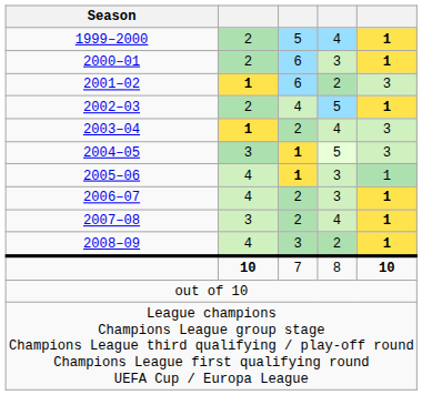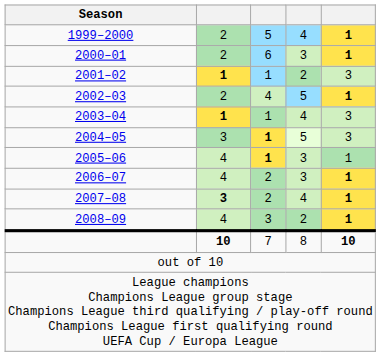 <table class="wikitable sortable" style="text-align:center;font-size:90%;float:right;margin-left:1em">
 <tr>
 <th>Season</th>
 <th></th>
 <th></th>
 <th></th>
 <th></th>
 </tr>
 <tr>
 <td><a href='#'>1999–2000</a></td>
 <td style="background:#ACE1AF">2</td>
 <td style="background:#97DEFF">5</td>
 <td style="background:#97DEFF">4</td>
 <td style="background:#FFE34D"><strong>1</strong></td>
 </tr>
 <tr>
 <td><a href='#'>2000–01</a></td>
 <td style="background:#ACE1AF">2</td>
 <td style="background:#97DEFF">6</td>
 <td style="background:#D0F0C0">3</td>
 <td style="background:#FFE34D"><strong>1</strong></td>
 </tr>
 <tr>
 <td><a href='#'>2001–02</a></td>
 <td style="background:#FFE34D"><strong>1</strong></td>
-<td style="background:#97DEFF">6</td>
+<td style="background:#97DEFF">1</td>
 <td style="background:#ACE1AF">2</td>
 <td style="background:#D0F0C0">3</td>
 </tr>
 <tr>
 <td><a href='#'>2002–03</a></td>
 <td style="background:#ACE1AF">2</td>
 <td style="background:#D0F0C0">4</td>
 <td style="background:#97DEFF">5</td>
 <td style="background:#FFE34D"><strong>1</strong></td>
 </tr>
 <tr>
 <td><a href='#'>2003–04</a></td>
 <td style="background:#FFE34D"><strong>1</strong></td>
-<td style="background:#ACE1AF">2</td>
+<td style="background:#ACE1AF">1</td>
 <td style="background:#D0F0C0">4</td>
 <td style="background:#D0F0C0">3</td>
 </tr>
 <tr>
 <td><a href='#'>2004–05</a></td>
 <td style="background:#ACE1AF">3</td>
 <td style="background:#FFE34D"><strong>1</strong></td>
 <td style="background:#E8FFD8">5</td>
 <td style="background:#D0F0C0">3</td>
 </tr>
 <tr>
 <td><a href='#'>2005–06</a></td>
 <td style="background:#D0F0C0">4</td>
 <td style="background:#FFE34D"><strong>1</strong></td>
 <td style="background:#D0F0C0">3</td>
 <td style="background:#ACE1AF">1</td>
 </tr>
 <tr>
 <td><a href='#'>2006–07</a></td>
 <td style="background:#D0F0C0">4</td>
 <td style="background:#ACE1AF">2</td>
 <td style="background:#D0F0C0">3</td>
 <td style="background:#FFE34D"><strong>1</strong></td>
 </tr>
 <tr>
 <td><a href='#'>2007–08</a></td>
-<td style="background:#D0F0C0">3</td>
+<td style="background:#D0F0C0"><strong>3</strong></td>
 <td style="background:#ACE1AF">2</td>
 <td style="background:#D0F0C0">4</td>
 <td style="background:#FFE34D"><strong>1</strong></td>
 </tr>
 <tr>
 <td><a href='#'>2008–09</a></td>
 <td style="background:#D0F0C0">4</td>
 <td style="background:#ACE1AF">3</td>
 <td style="background:#ACE1AF">2</td>
 <td style="background:#FFE34D"><strong>1</strong></td>
 </tr>
 <tr style="border-top:3px solid black" class="sortbottom">
 <td><strong></strong></td>
 <td><strong>10</strong></td>
 <td>7</td>
 <td>8</td>
 <td><strong>10</strong></td>
 </tr>
 <tr class="sortbottom">
 <td colspan="5">out of 10</td>
 </tr>
 <tr class="sortbottom">
 <td colspan="5"> League champions<br> Champions League group stage<br> Champions League third qualifying / play-off round<br> Champions League first qualifying round<br> UEFA Cup / Europa League</td>
 </tr>
 </table>
